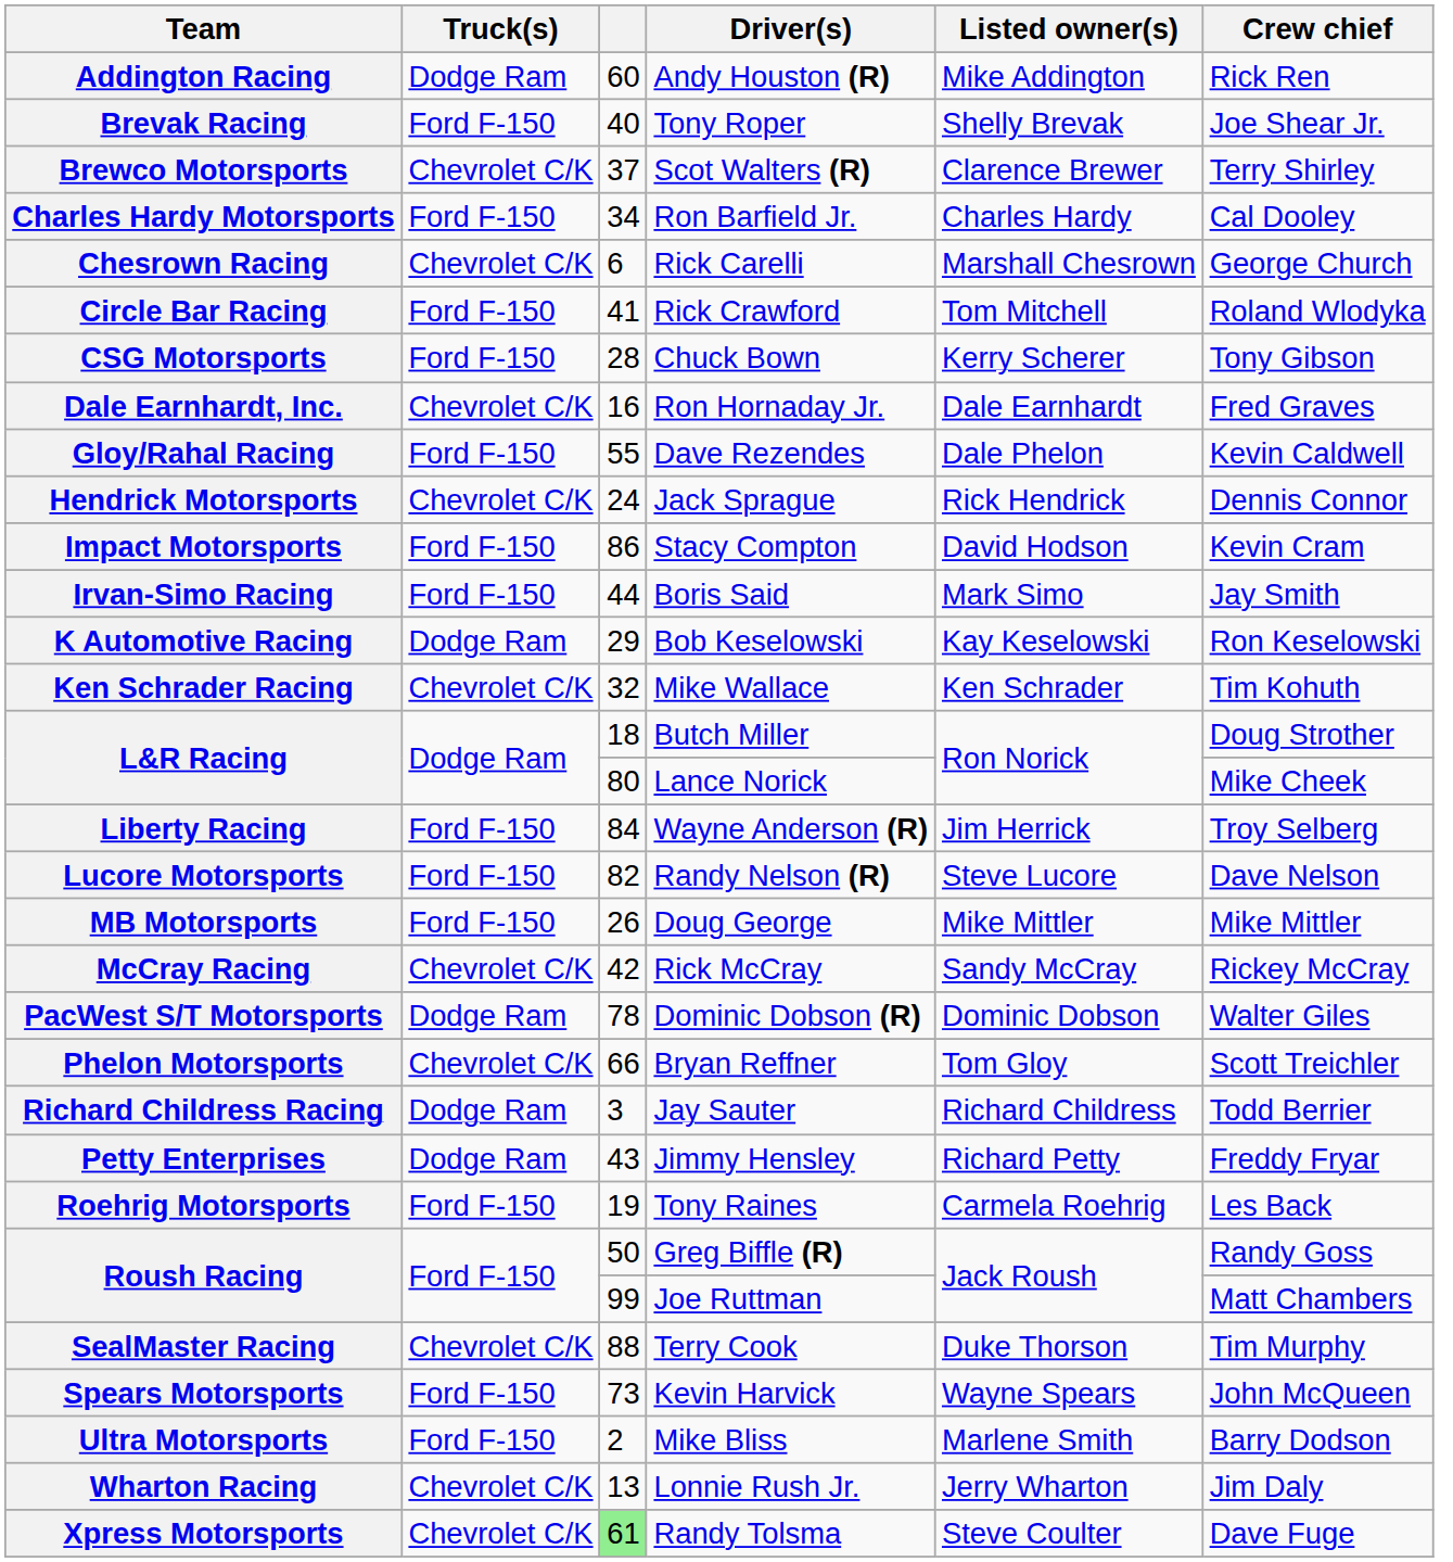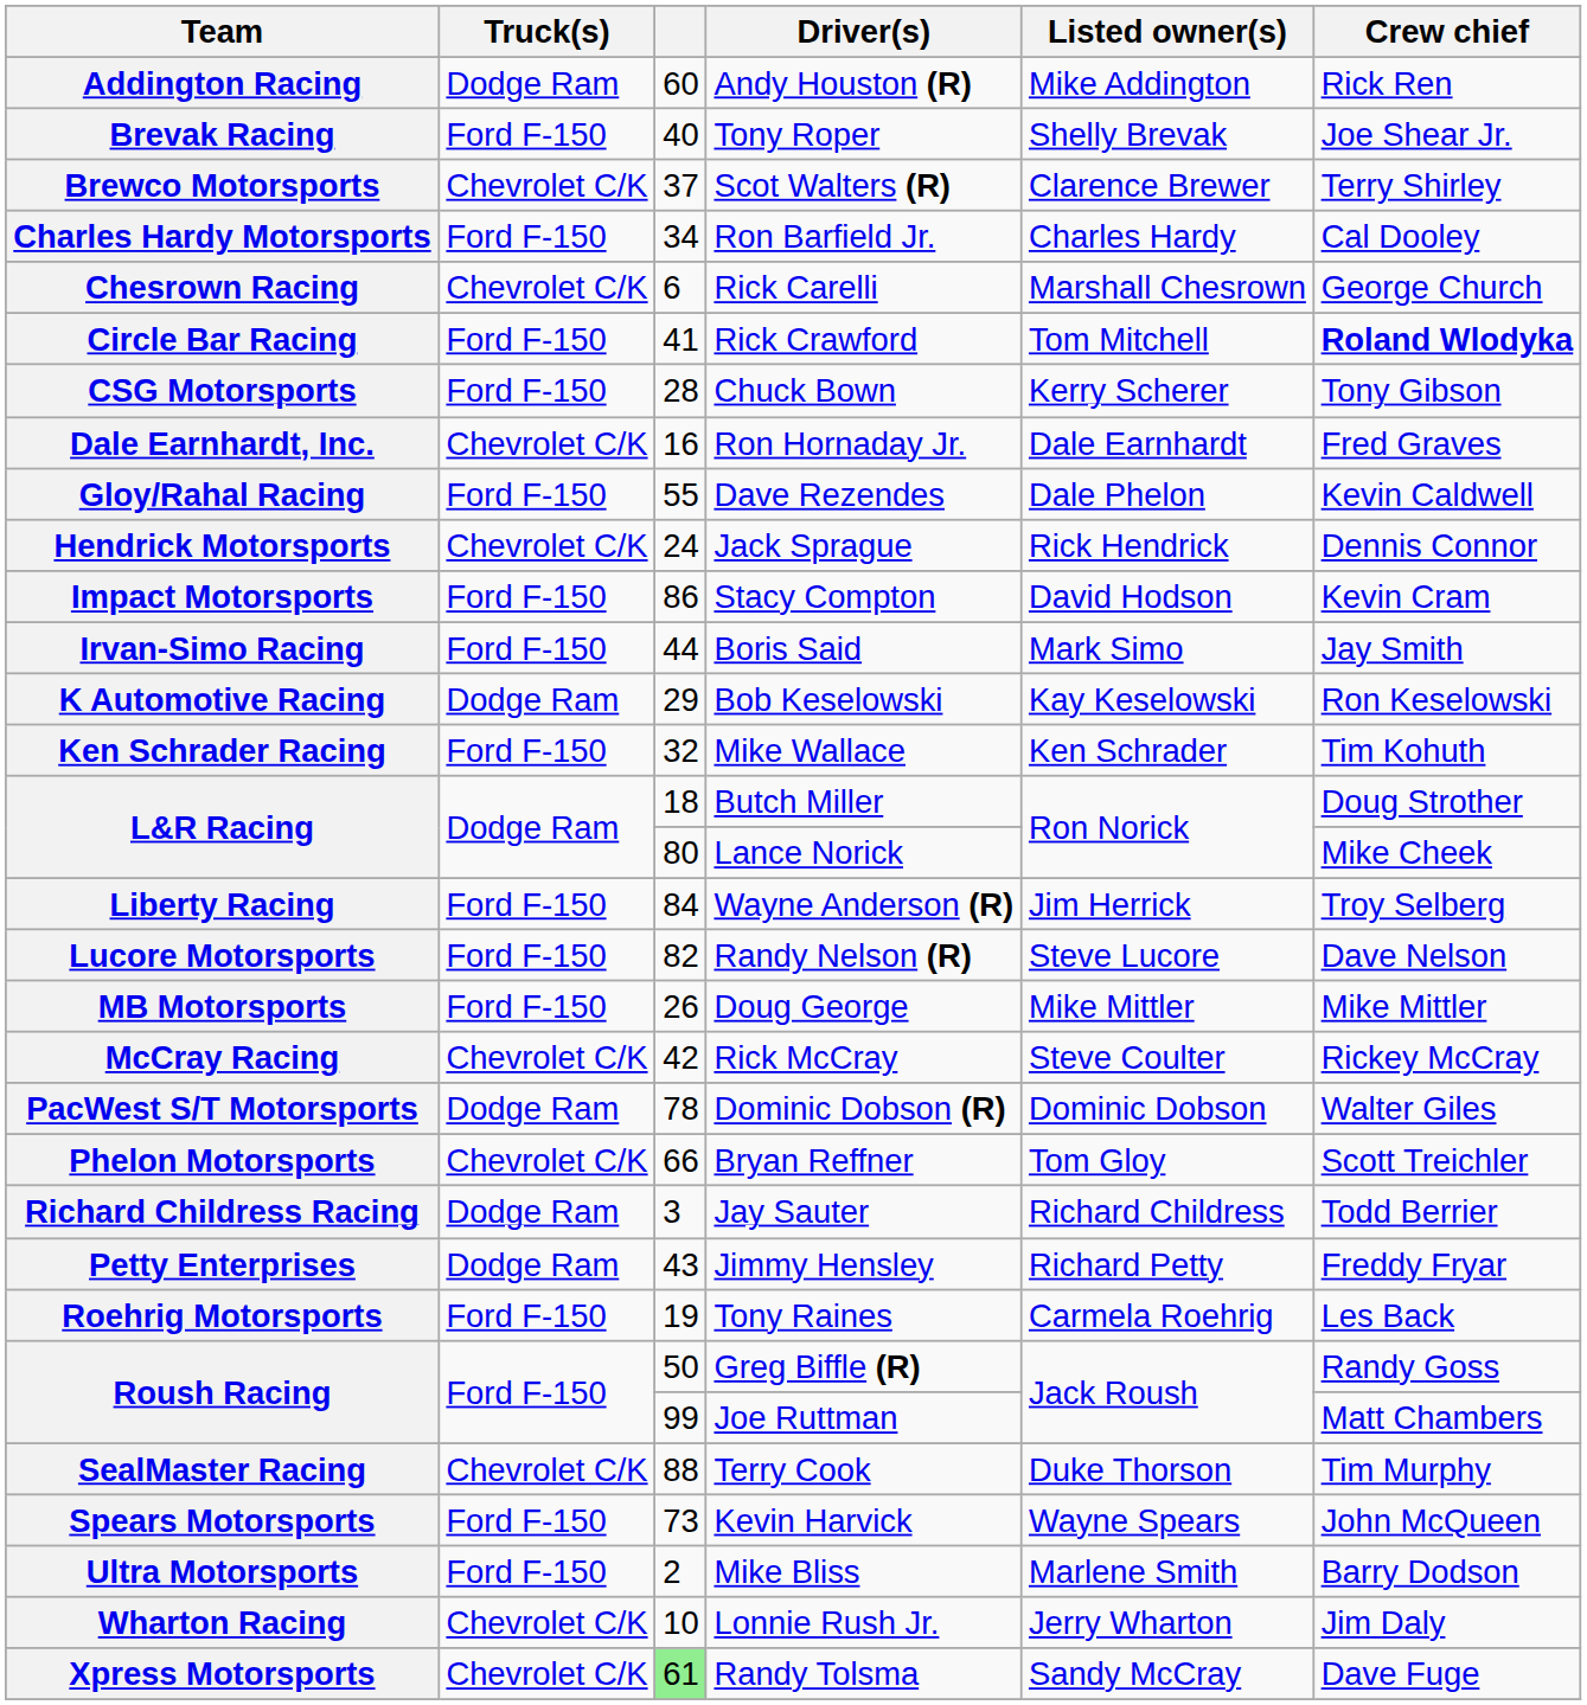 <table class="wikitable sortable" style="font-size: 95%;">
 <tr>
 <th>Team</th>
 <th>Truck(s)</th>
 <th></th>
 <th>Driver(s)</th>
 <th>Listed owner(s)</th>
 <th>Crew chief</th>
 </tr>
 <tr>
 <th><a href='#'>Addington Racing</a></th>
 <td><a href='#'>Dodge Ram</a></td>
 <td>60</td>
 <td><a href='#'>Andy Houston</a> <strong>(R)</strong></td>
 <td><a href='#'>Mike Addington</a></td>
 <td><a href='#'>Rick Ren</a></td>
 </tr>
 <tr>
 <th><a href='#'>Brevak Racing</a></th>
 <td><a href='#'>Ford F-150</a></td>
 <td>40</td>
 <td><a href='#'>Tony Roper</a></td>
 <td><a href='#'>Shelly Brevak</a></td>
 <td><a href='#'>Joe Shear Jr.</a></td>
 </tr>
 <tr>
 <th><a href='#'>Brewco Motorsports</a></th>
 <td><a href='#'>Chevrolet C/K</a></td>
 <td>37</td>
 <td><a href='#'>Scot Walters</a> <strong>(R)</strong></td>
 <td><a href='#'>Clarence Brewer</a></td>
 <td><a href='#'>Terry Shirley</a></td>
 </tr>
 <tr>
 <th><a href='#'>Charles Hardy Motorsports</a></th>
 <td><a href='#'>Ford F-150</a></td>
 <td>34</td>
 <td><a href='#'>Ron Barfield Jr.</a></td>
 <td><a href='#'>Charles Hardy</a></td>
 <td><a href='#'>Cal Dooley</a></td>
 </tr>
 <tr>
 <th><a href='#'>Chesrown Racing</a></th>
 <td><a href='#'>Chevrolet C/K</a></td>
 <td>6</td>
 <td><a href='#'>Rick Carelli</a></td>
 <td><a href='#'>Marshall Chesrown</a></td>
 <td><a href='#'>George Church</a></td>
 </tr>
 <tr>
 <th><a href='#'>Circle Bar Racing</a></th>
 <td><a href='#'>Ford F-150</a></td>
 <td>41</td>
 <td><a href='#'>Rick Crawford</a></td>
 <td><a href='#'>Tom Mitchell</a></td>
-<td><a href='#'>Roland Wlodyka</a></td>
+<td><strong><a href='#'>Roland Wlodyka</a></strong></td>
 </tr>
 <tr>
 <th><a href='#'>CSG Motorsports</a></th>
 <td><a href='#'>Ford F-150</a></td>
 <td>28</td>
 <td><a href='#'>Chuck Bown</a></td>
 <td><a href='#'>Kerry Scherer</a></td>
 <td><a href='#'>Tony Gibson</a></td>
 </tr>
 <tr>
 <th><a href='#'>Dale Earnhardt, Inc.</a></th>
 <td><a href='#'>Chevrolet C/K</a></td>
 <td>16</td>
 <td><a href='#'>Ron Hornaday Jr.</a></td>
 <td><a href='#'>Dale Earnhardt</a></td>
 <td><a href='#'>Fred Graves</a></td>
 </tr>
 <tr>
 <th><a href='#'>Gloy/Rahal Racing</a></th>
 <td><a href='#'>Ford F-150</a></td>
 <td>55</td>
 <td><a href='#'>Dave Rezendes</a></td>
 <td><a href='#'>Dale Phelon</a></td>
 <td><a href='#'>Kevin Caldwell</a></td>
 </tr>
 <tr>
 <th><a href='#'>Hendrick Motorsports</a></th>
 <td><a href='#'>Chevrolet C/K</a></td>
 <td>24</td>
 <td><a href='#'>Jack Sprague</a></td>
 <td><a href='#'>Rick Hendrick</a></td>
 <td><a href='#'>Dennis Connor</a></td>
 </tr>
 <tr>
 <th><a href='#'>Impact Motorsports</a></th>
 <td><a href='#'>Ford F-150</a></td>
 <td>86</td>
 <td><a href='#'>Stacy Compton</a></td>
 <td><a href='#'>David Hodson</a></td>
 <td><a href='#'>Kevin Cram</a></td>
 </tr>
 <tr>
 <th><a href='#'>Irvan-Simo Racing</a></th>
 <td><a href='#'>Ford F-150</a></td>
 <td>44</td>
 <td><a href='#'>Boris Said</a></td>
 <td><a href='#'>Mark Simo</a></td>
 <td><a href='#'>Jay Smith</a></td>
 </tr>
 <tr>
 <th><a href='#'>K Automotive Racing</a></th>
 <td><a href='#'>Dodge Ram</a></td>
 <td>29</td>
 <td><a href='#'>Bob Keselowski</a></td>
 <td><a href='#'>Kay Keselowski</a></td>
 <td><a href='#'>Ron Keselowski</a></td>
 </tr>
 <tr>
 <th><a href='#'>Ken Schrader Racing</a></th>
-<td><a href='#'>Chevrolet C/K</a></td>
+<td><a href='#'>Ford F-150</a></td>
 <td>32</td>
 <td><a href='#'>Mike Wallace</a></td>
 <td><a href='#'>Ken Schrader</a></td>
 <td><a href='#'>Tim Kohuth</a></td>
 </tr>
 <tr>
 <th rowspan=2><a href='#'>L&R Racing</a></th>
 <td rowspan=2><a href='#'>Dodge Ram</a></td>
 <td>18</td>
 <td><a href='#'>Butch Miller</a></td>
 <td rowspan=2><a href='#'>Ron Norick</a></td>
 <td><a href='#'>Doug Strother</a></td>
 </tr>
 <tr>
 <td>80</td>
 <td><a href='#'>Lance Norick</a></td>
 <td><a href='#'>Mike Cheek</a></td>
 </tr>
 <tr>
 <th><a href='#'>Liberty Racing</a></th>
 <td><a href='#'>Ford F-150</a></td>
 <td>84</td>
 <td><a href='#'>Wayne Anderson</a> <strong>(R)</strong></td>
 <td><a href='#'>Jim Herrick</a></td>
 <td><a href='#'>Troy Selberg</a></td>
 </tr>
 <tr>
 <th><a href='#'>Lucore Motorsports</a></th>
 <td><a href='#'>Ford F-150</a></td>
 <td>82</td>
 <td><a href='#'>Randy Nelson</a> <strong>(R)</strong></td>
 <td><a href='#'>Steve Lucore</a></td>
 <td><a href='#'>Dave Nelson</a></td>
 </tr>
 <tr>
 <th><a href='#'>MB Motorsports</a></th>
 <td><a href='#'>Ford F-150</a></td>
 <td>26</td>
 <td><a href='#'>Doug George</a></td>
 <td><a href='#'>Mike Mittler</a></td>
 <td><a href='#'>Mike Mittler</a></td>
 </tr>
 <tr>
 <th><a href='#'>McCray Racing</a></th>
 <td><a href='#'>Chevrolet C/K</a></td>
 <td>42</td>
 <td><a href='#'>Rick McCray</a></td>
-<td><a href='#'>Sandy McCray</a></td>
+<td><a href='#'>Steve Coulter</a></td>
 <td><a href='#'>Rickey McCray</a></td>
 </tr>
 <tr>
 <th><a href='#'>PacWest S/T Motorsports</a></th>
 <td><a href='#'>Dodge Ram</a></td>
 <td>78</td>
 <td><a href='#'>Dominic Dobson</a> <strong>(R)</strong></td>
 <td><a href='#'>Dominic Dobson</a></td>
 <td><a href='#'>Walter Giles</a></td>
 </tr>
 <tr>
 <th><a href='#'>Phelon Motorsports</a></th>
 <td><a href='#'>Chevrolet C/K</a></td>
 <td>66</td>
 <td><a href='#'>Bryan Reffner</a></td>
 <td><a href='#'>Tom Gloy</a></td>
 <td><a href='#'>Scott Treichler</a></td>
 </tr>
 <tr>
 <th><a href='#'>Richard Childress Racing</a></th>
 <td><a href='#'>Dodge Ram</a></td>
 <td>3</td>
 <td><a href='#'>Jay Sauter</a></td>
 <td><a href='#'>Richard Childress</a></td>
 <td><a href='#'>Todd Berrier</a></td>
 </tr>
 <tr>
 <th><a href='#'>Petty Enterprises</a></th>
 <td><a href='#'>Dodge Ram</a></td>
 <td>43</td>
 <td><a href='#'>Jimmy Hensley</a></td>
 <td><a href='#'>Richard Petty</a></td>
 <td><a href='#'>Freddy Fryar</a></td>
 </tr>
 <tr>
 <th><a href='#'>Roehrig Motorsports</a></th>
 <td><a href='#'>Ford F-150</a></td>
 <td>19</td>
 <td><a href='#'>Tony Raines</a></td>
 <td><a href='#'>Carmela Roehrig</a></td>
 <td><a href='#'>Les Back</a></td>
 </tr>
 <tr>
 <th rowspan=2><a href='#'>Roush Racing</a></th>
 <td rowspan=2><a href='#'>Ford F-150</a></td>
 <td>50</td>
 <td><a href='#'>Greg Biffle</a> <strong>(R)</strong></td>
 <td rowspan=2><a href='#'>Jack Roush</a></td>
 <td><a href='#'>Randy Goss</a></td>
 </tr>
 <tr>
 <td>99</td>
 <td><a href='#'>Joe Ruttman</a></td>
 <td><a href='#'>Matt Chambers</a></td>
 </tr>
 <tr>
 <th><a href='#'>SealMaster Racing</a></th>
 <td><a href='#'>Chevrolet C/K</a></td>
 <td>88</td>
 <td><a href='#'>Terry Cook</a></td>
 <td><a href='#'>Duke Thorson</a></td>
 <td><a href='#'>Tim Murphy</a></td>
 </tr>
 <tr>
 <th><a href='#'>Spears Motorsports</a></th>
 <td><a href='#'>Ford F-150</a></td>
 <td>73</td>
 <td><a href='#'>Kevin Harvick</a></td>
 <td><a href='#'>Wayne Spears</a></td>
 <td><a href='#'>John McQueen</a></td>
 </tr>
 <tr>
 <th><a href='#'>Ultra Motorsports</a></th>
 <td><a href='#'>Ford F-150</a></td>
 <td>2</td>
 <td><a href='#'>Mike Bliss</a></td>
 <td><a href='#'>Marlene Smith</a></td>
 <td><a href='#'>Barry Dodson</a></td>
 </tr>
 <tr>
 <th><a href='#'>Wharton Racing</a></th>
 <td><a href='#'>Chevrolet C/K</a></td>
-<td>13</td>
+<td>10</td>
 <td><a href='#'>Lonnie Rush Jr.</a></td>
 <td><a href='#'>Jerry Wharton</a></td>
 <td><a href='#'>Jim Daly</a></td>
 </tr>
 <tr>
 <th><a href='#'>Xpress Motorsports</a></th>
 <td><a href='#'>Chevrolet C/K</a></td>
 <td style="background: lightgreen;">61</td>
 <td><a href='#'>Randy Tolsma</a></td>
-<td><a href='#'>Steve Coulter</a></td>
+<td><a href='#'>Sandy McCray</a></td>
 <td><a href='#'>Dave Fuge</a></td>
 </tr>
 </table>
